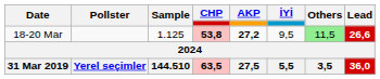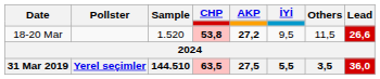 <table class="wikitable mw-collapsible" style="text-align:center; font-size:85%; line-height:14px;">
 <tr>
 <th rowspan="2">Date</th>
 <th rowspan="2">Pollster</th>
 <th rowspan="2">Sample</th>
 <th style="width:3em;"><a href='#'>CHP</a></th>
 <th style="width:3em;"><a href='#'>AKP</a></th>
 <th style="width:3em;"><a href='#'>İYİ</a></th>
 <th rowspan="2">Others</th>
 <th rowspan="2">Lead</th>
 </tr>
 <tr>
 <th style="background:#d40000;"></th>
 <th style="background:#fda000;"></th>
 <th style="background:#0099cc;"></th>
 </tr>
 <tr>
 <td>18-20 Mar</td>
 <td></td>
-<td>1.125</td>
+<td>1.520</td>
 <td style="background:#FFC2C2"><strong>53,8</strong></td>
 <td><strong>27,2</strong></td>
 <td>9,5</td>
-<td style="background: lightgreen;">11,5</td>
+<td>11,5</td>
 <th style="background:#d40000; color:white;">26,6</th>
 </tr>
 <tr>
 <th colspan="8">2024</th>
 </tr>
 <tr>
 <th>31 Mar 2019</th>
 <th><a href='#'>Yerel seçimler</a></th>
 <th>144.510</th>
 <th style="background:#FFC2C2">63,5</th>
 <th>27,5</th>
 <th>5,5</th>
 <th>3,5</th>
 <th style="background:#d40000; color:white;">36,0</th>
 </tr>
 </table>
